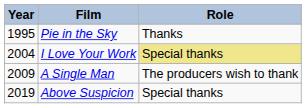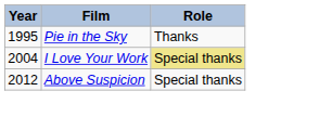 <table class="wikitable" style="font-size:95%;">
 <tr>
 <th style="background:#B0C4DE;">Year</th>
 <th style="background:#B0C4DE;">Film</th>
 <th style="background:#B0C4DE;">Role</th>
 </tr>
 <tr>
 <td>1995</td>
 <td><em><a href='#'>Pie in the Sky</a></em></td>
 <td>Thanks</td>
 </tr>
 <tr>
 <td>2004</td>
 <td><em><a href='#'>I Love Your Work</a></em></td>
 <td style="background: khaki;">Special thanks</td>
 </tr>
 <tr>
-<td>2009</td>
-<td><em><a href='#'>A Single Man</a></em></td>
-<td>The producers wish to thank</td>
-</tr>
-<tr>
-<td>2019</td>
+<td>2012</td>
 <td><em><a href='#'>Above Suspicion</a></em></td>
 <td>Special thanks</td>
 </tr>
 </table>
